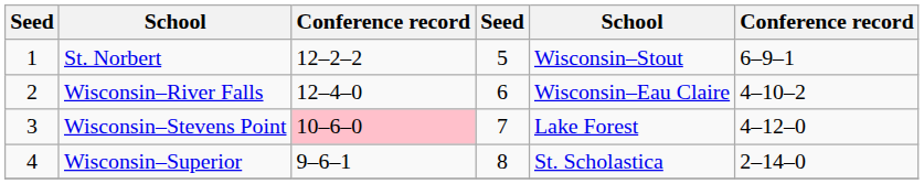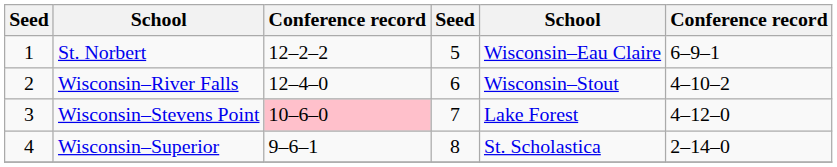 <table class="wikitable">
 <tr>
 <th>Seed</th>
 <th>School</th>
 <th>Conference record</th>
 <th>Seed</th>
 <th>School</th>
 <th>Conference record</th>
 </tr>
 <tr>
 <td align=center>1</td>
 <td><a href='#'>St. Norbert</a></td>
 <td>12–2–2</td>
 <td align=center>5</td>
-<td><a href='#'>Wisconsin–Stout</a></td>
+<td><a href='#'>Wisconsin–Eau Claire</a></td>
 <td>6–9–1</td>
 </tr>
 <tr>
 <td align=center>2</td>
 <td><a href='#'>Wisconsin–River Falls</a></td>
 <td>12–4–0</td>
 <td align=center>6</td>
-<td><a href='#'>Wisconsin–Eau Claire</a></td>
+<td><a href='#'>Wisconsin–Stout</a></td>
 <td>4–10–2</td>
 </tr>
 <tr>
 <td align=center>3</td>
 <td><a href='#'>Wisconsin–Stevens Point</a></td>
 <td style="background: pink;">10–6–0</td>
 <td align=center>7</td>
 <td><a href='#'>Lake Forest</a></td>
 <td>4–12–0</td>
 </tr>
 <tr>
 <td align=center>4</td>
 <td><a href='#'>Wisconsin–Superior</a></td>
 <td>9–6–1</td>
 <td align=center>8</td>
 <td><a href='#'>St. Scholastica</a></td>
 <td>2–14–0</td>
 </tr>
 <tr>
 </tr>
 </table>
